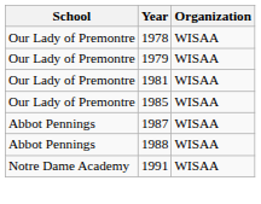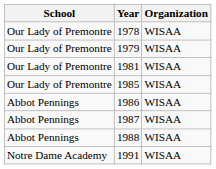 <table class="wikitable">
 <tr>
 <th>School</th>
 <th>Year</th>
 <th>Organization</th>
 </tr>
 <tr>
 <td>Our Lady of Premontre</td>
 <td>1978</td>
 <td>WISAA</td>
 </tr>
 <tr>
 <td>Our Lady of Premontre</td>
 <td>1979</td>
 <td>WISAA</td>
 </tr>
 <tr>
 <td>Our Lady of Premontre</td>
 <td>1981</td>
 <td>WISAA</td>
 </tr>
 <tr>
 <td>Our Lady of Premontre</td>
 <td>1985</td>
 <td>WISAA</td>
 </tr>
 <tr>
 <td>Abbot Pennings</td>
+<td>1986</td>
+<td>WISAA</td>
+</tr>
+<tr>
+<td>Abbot Pennings</td>
 <td>1987</td>
 <td>WISAA</td>
 </tr>
 <tr>
 <td>Abbot Pennings</td>
 <td>1988</td>
 <td>WISAA</td>
 </tr>
 <tr>
 <td>Notre Dame Academy</td>
 <td>1991</td>
 <td>WISAA</td>
 </tr>
 </table>
